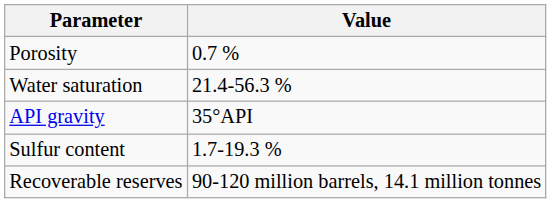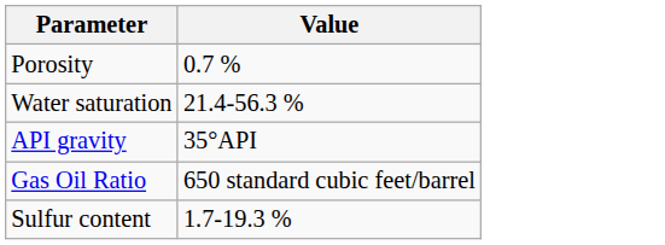 <table class="wikitable">
 <tr>
 <th>Parameter</th>
 <th>Value</th>
 </tr>
 <tr>
 <td>Porosity</td>
 <td>0.7 %</td>
 </tr>
 <tr>
 <td>Water saturation</td>
 <td>21.4-56.3 %</td>
 </tr>
 <tr>
 <td><a href='#'>API gravity</a></td>
 <td>35°API</td>
 </tr>
 <tr>
+<td><a href='#'>Gas Oil Ratio</a></td>
+<td>650 standard cubic feet/barrel</td>
+</tr>
+<tr>
 <td>Sulfur content</td>
 <td>1.7-19.3 %</td>
 </tr>
-<tr>
-<td>Recoverable reserves</td>
-<td>90-120 million barrels, 14.1  million tonnes</td>
-</tr>
 </table>
